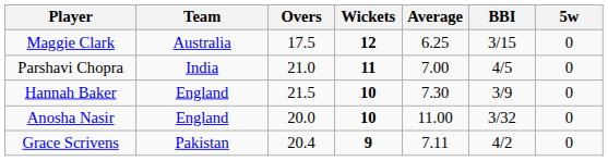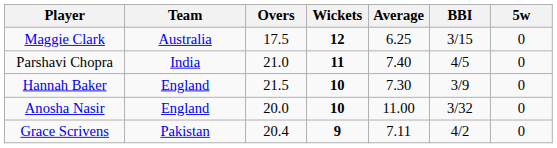 <table class="wikitable" style="text-align:center">
 <tr>
 <th width=125>Player</th>
 <th width=125>Team</th>
 <th width=60>Overs</th>
 <th width=60>Wickets</th>
 <th width=60>Average</th>
 <th width=60>BBI</th>
 <th width=60>5w</th>
 </tr>
 <tr>
 <td><a href='#'>Maggie Clark</a></td>
 <td><a href='#'>Australia</a></td>
 <td>17.5</td>
 <td><strong>12</strong></td>
 <td>6.25</td>
 <td>3/15</td>
 <td>0</td>
 </tr>
 <tr>
 <td>Parshavi Chopra</td>
 <td><a href='#'>India</a></td>
 <td>21.0</td>
 <td><strong>11</strong></td>
-<td>7.00</td>
+<td>7.40</td>
 <td>4/5</td>
 <td>0</td>
 </tr>
 <tr>
 <td><a href='#'>Hannah Baker</a></td>
 <td><a href='#'>England</a></td>
 <td>21.5</td>
 <td><strong>10</strong></td>
 <td>7.30</td>
 <td>3/9</td>
 <td>0</td>
 </tr>
 <tr>
 <td><a href='#'>Anosha Nasir</a></td>
 <td><a href='#'>England</a></td>
 <td>20.0</td>
 <td><strong>10</strong></td>
 <td>11.00</td>
 <td>3/32</td>
 <td>0</td>
 </tr>
 <tr>
 <td><a href='#'>Grace Scrivens</a></td>
 <td><a href='#'>Pakistan</a></td>
 <td>20.4</td>
 <td><strong>9</strong></td>
 <td>7.11</td>
 <td>4/2</td>
 <td>0</td>
 </tr>
 </table>
